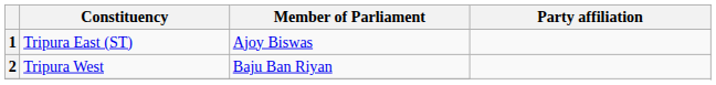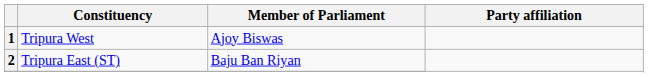 <table class="wikitable sortable">
 <tr style="text-align:center;">
 <th></th>
 <th style="width:13em">Constituency</th>
 <th style="width:15em">Member of Parliament</th>
 <th colspan="2" style="width:15em">Party affiliation</th>
 </tr>
 <tr>
 <th>1</th>
-<td><a href='#'>Tripura East (ST)</a></td>
+<td><a href='#'>Tripura West</a></td>
 <td><a href='#'>Ajoy Biswas</a></td>
 <td></td>
 </tr>
 <tr>
 <th>2</th>
-<td><a href='#'>Tripura West</a></td>
+<td><a href='#'>Tripura East (ST)</a></td>
 <td><a href='#'>Baju Ban Riyan</a></td>
 </tr>
 <tr>
 </tr>
 </table>
